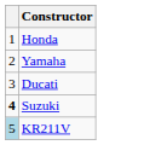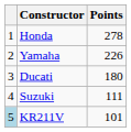 <table class="wikitable" style="font-size: 95%;">
 <tr>
 <th></th>
 <th>Constructor</th>
+<th>Points</th>
 </tr>
 <tr>
 <td align=center>1</td>
 <td> <a href='#'>Honda</a></td>
+<td align=right>278</td>
 </tr>
 <tr>
 <td align=center>2</td>
 <td> <a href='#'>Yamaha</a></td>
+<td align=right>226</td>
 </tr>
 <tr>
 <td align=center>3</td>
 <td> <a href='#'>Ducati</a></td>
+<td align=right>180</td>
 </tr>
 <tr>
-<td align=center><strong>4</strong></td>
+<td align=center>4</td>
 <td> <a href='#'>Suzuki</a></td>
+<td align=right>111</td>
 </tr>
 <tr>
 <td align=center style="background: lightblue;">5</td>
 <td> <a href='#'>KR211V</a></td>
+<td align=right>101</td>
 </tr>
 </table>
